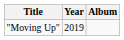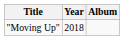 <table class="wikitable">
 <tr>
 <th>Title</th>
 <th>Year</th>
 <th>Album</th>
 </tr>
 <tr>
 <td>"Moving Up"</td>
-<td>2019</td>
+<td>2018</td>
 <td></td>
 </tr>
 </table>
